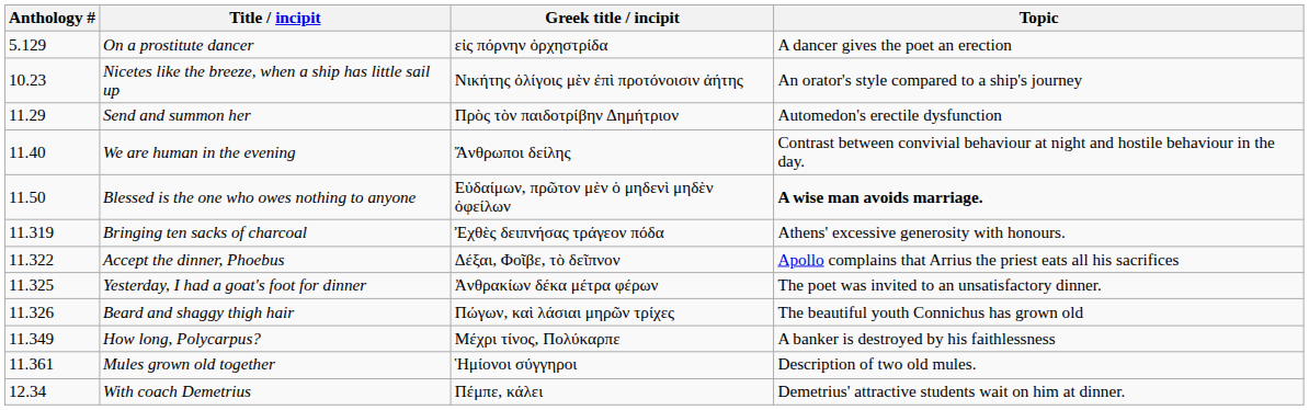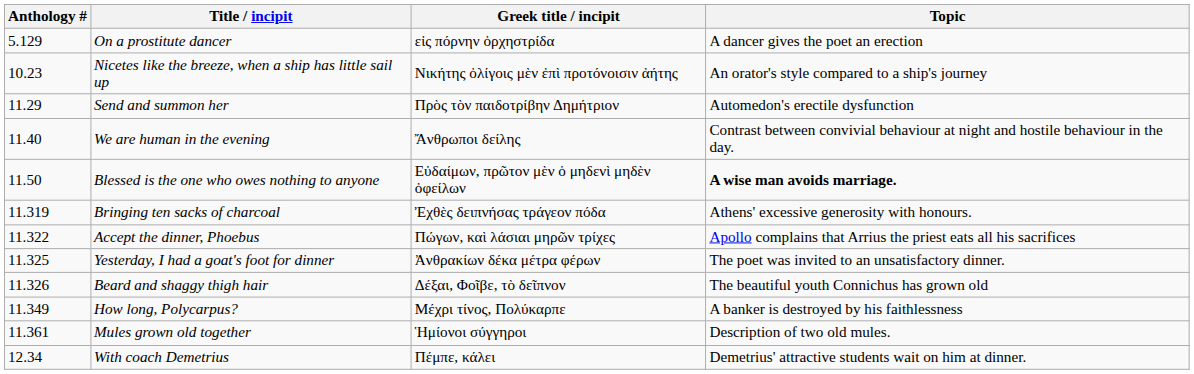 <table class="wikitable">
 <tr>
 <th>Anthology #</th>
 <th>Title / <a href='#'>incipit</a></th>
 <th>Greek title / incipit</th>
 <th>Topic</th>
 </tr>
 <tr>
 <td>5.129</td>
 <td><em>On a prostitute dancer</em></td>
 <td>εἰς πόρνην ὀρχηστρίδα</td>
 <td>A dancer gives the poet an erection</td>
 </tr>
 <tr>
 <td>10.23</td>
 <td><em>Nicetes like the breeze, when a ship has little sail up</em></td>
 <td>Νικήτης ὀλίγοις μὲν ἐπὶ προτόνοισιν ἀήτης</td>
 <td>An orator's style compared to a ship's journey</td>
 </tr>
 <tr>
 <td>11.29</td>
 <td><em>Send and summon her</em></td>
 <td>Πρὸς τὸν παιδοτρίβην Δημήτριον</td>
 <td>Automedon's erectile dysfunction</td>
 </tr>
 <tr>
 <td>11.40</td>
 <td><em>We are human in the evening</em></td>
 <td>Ἄνθρωποι δείλης</td>
 <td>Contrast between convivial behaviour at night and hostile behaviour in the day.</td>
 </tr>
 <tr>
 <td>11.50</td>
 <td><em>Blessed is the one who owes nothing to anyone</em></td>
 <td>Εὐδαίμων, πρῶτον μὲν ὁ μηδενὶ μηδὲν ὀφείλων</td>
 <td><strong>A wise man avoids marriage.</strong></td>
 </tr>
 <tr>
 <td>11.319</td>
 <td><em>Bringing ten sacks of charcoal</em></td>
 <td>Ἐχθὲς δειπνήσας τράγεον πόδα</td>
 <td>Athens' excessive generosity with honours.</td>
 </tr>
 <tr>
 <td>11.322</td>
 <td><em>Accept the dinner, Phoebus</em></td>
-<td>Δέξαι, Φοῖβε, τὸ δεῖπνον</td>
+<td>Πώγων, καὶ λάσιαι μηρῶν τρίχες</td>
 <td><a href='#'>Apollo</a> complains that Arrius the priest eats all his sacrifices</td>
 </tr>
 <tr>
 <td>11.325</td>
 <td><em>Yesterday, I had a goat's foot for dinner</em></td>
 <td>Ἀνθρακίων δέκα μέτρα φέρων</td>
 <td>The poet was invited to an unsatisfactory dinner.</td>
 </tr>
 <tr>
 <td>11.326</td>
 <td><em>Beard and shaggy thigh hair</em></td>
-<td>Πώγων, καὶ λάσιαι μηρῶν τρίχες</td>
+<td>Δέξαι, Φοῖβε, τὸ δεῖπνον</td>
 <td>The beautiful youth Connichus has grown old</td>
 </tr>
 <tr>
 <td>11.349</td>
 <td><em>How long, Polycarpus?</em></td>
 <td>Μέχρι τίνος, Πολύκαρπε</td>
 <td>A banker is destroyed by his faithlessness</td>
 </tr>
 <tr>
 <td>11.361</td>
 <td><em>Mules grown old together</em></td>
 <td>Ἡμίονοι σύγγηροι</td>
 <td>Description of two old mules.</td>
 </tr>
 <tr>
 <td>12.34</td>
 <td><em>With coach Demetrius</em></td>
 <td>Πέμπε, κάλει</td>
 <td>Demetrius' attractive students wait on him at dinner.</td>
 </tr>
 </table>
